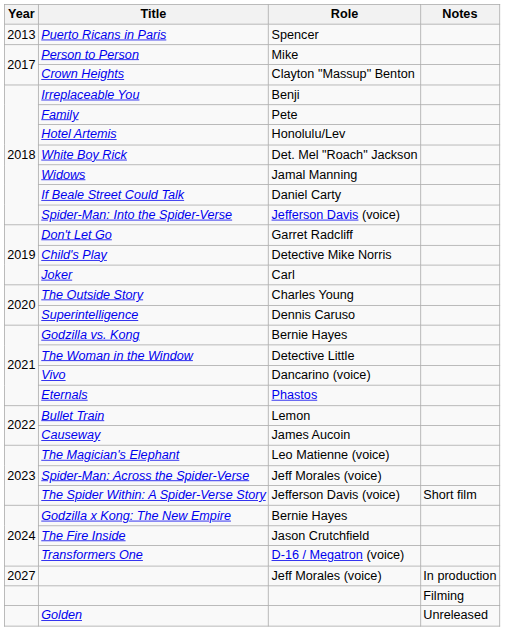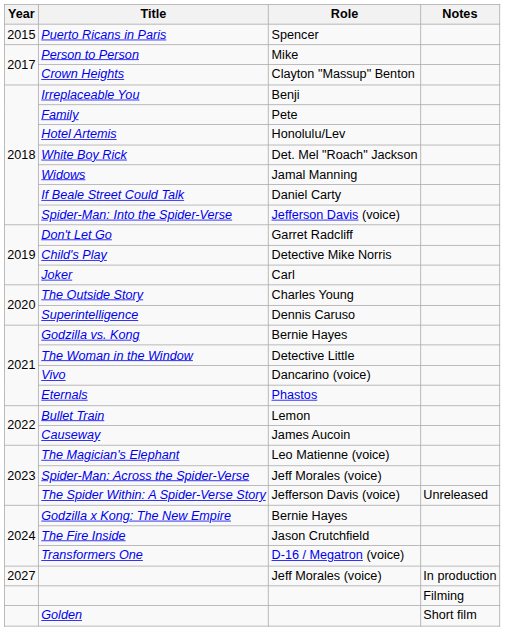 <table class="wikitable plainrowheaders sortable">
 <tr>
 <th scope="col">Year</th>
 <th scope="col">Title</th>
 <th scope="col" class="unsortable">Role</th>
 <th scope="col" class="unsortable">Notes</th>
 </tr>
 <tr>
-<td>2013</td>
+<td>2015</td>
 <td scope="row"><em><a href='#'>Puerto Ricans in Paris</a></em></td>
 <td>Spencer</td>
 <td></td>
 </tr>
 <tr>
 <td rowspan="2">2017</td>
 <td scope="row"><em><a href='#'>Person to Person</a></em></td>
 <td>Mike</td>
 <td></td>
 </tr>
 <tr>
 <td scope="row"><em><a href='#'>Crown Heights</a></em></td>
 <td>Clayton "Massup" Benton</td>
 <td></td>
 </tr>
 <tr>
 <td rowspan="7">2018</td>
 <td scope="row"><em><a href='#'>Irreplaceable You</a></em></td>
 <td>Benji</td>
 <td></td>
 </tr>
 <tr>
 <td scope="row"><em><a href='#'>Family</a></em></td>
 <td>Pete</td>
 <td></td>
 </tr>
 <tr>
 <td scope="row"><em><a href='#'>Hotel Artemis</a></em></td>
 <td>Honolulu/Lev</td>
 <td></td>
 </tr>
 <tr>
 <td scope="row"><em><a href='#'>White Boy Rick</a></em></td>
 <td>Det. Mel "Roach" Jackson</td>
 <td></td>
 </tr>
 <tr>
 <td scope="row"><em><a href='#'>Widows</a></em></td>
 <td>Jamal Manning</td>
 <td></td>
 </tr>
 <tr>
 <td scope="row"><em><a href='#'>If Beale Street Could Talk</a></em></td>
 <td>Daniel Carty</td>
 <td></td>
 </tr>
 <tr>
 <td scope="row"><em><a href='#'>Spider-Man: Into the Spider-Verse</a></em></td>
 <td><a href='#'>Jefferson Davis</a> (voice)</td>
 <td></td>
 </tr>
 <tr>
 <td rowspan="3">2019</td>
 <td scope="row"><em><a href='#'>Don't Let Go</a></em></td>
 <td>Garret Radcliff</td>
 <td></td>
 </tr>
 <tr>
 <td scope="row"><em><a href='#'>Child's Play</a></em></td>
 <td>Detective Mike Norris</td>
 <td></td>
 </tr>
 <tr>
 <td scope="row"><em><a href='#'>Joker</a></em></td>
 <td>Carl</td>
 <td></td>
 </tr>
 <tr>
 <td rowspan=2>2020</td>
 <td scope="row"><em><a href='#'>The Outside Story</a></em></td>
 <td>Charles Young</td>
 <td></td>
 </tr>
 <tr>
 <td scope="row"><em><a href='#'>Superintelligence</a></em></td>
 <td>Dennis Caruso</td>
 <td></td>
 </tr>
 <tr>
 <td rowspan="4">2021</td>
 <td scope="row"><em><a href='#'>Godzilla vs. Kong</a></em></td>
 <td>Bernie Hayes</td>
 <td></td>
 </tr>
 <tr>
 <td scope="row"><em><a href='#'>The Woman in the Window</a></em></td>
 <td>Detective Little</td>
 <td></td>
 </tr>
 <tr>
 <td scope="row"><em><a href='#'>Vivo</a></em></td>
 <td>Dancarino (voice)</td>
 <td></td>
 </tr>
 <tr>
 <td scope="row"><em><a href='#'>Eternals</a></em></td>
 <td><a href='#'>Phastos</a></td>
 <td></td>
 </tr>
 <tr>
 <td rowspan="2">2022</td>
 <td scope="row"><em><a href='#'>Bullet Train</a></em></td>
 <td>Lemon</td>
 <td></td>
 </tr>
 <tr>
 <td scope="row"><em><a href='#'>Causeway</a></em></td>
 <td>James Aucoin</td>
 <td></td>
 </tr>
 <tr>
 <td rowspan="3">2023</td>
 <td scope="row"><em><a href='#'>The Magician's Elephant</a></em></td>
 <td>Leo Matienne (voice)</td>
 <td></td>
 </tr>
 <tr>
 <td scope="row"><em><a href='#'>Spider-Man: Across the Spider-Verse</a></em></td>
 <td>Jeff Morales (voice)</td>
 <td></td>
 </tr>
 <tr>
 <td scope="row"><em><a href='#'>The Spider Within: A Spider-Verse Story</a></em></td>
 <td>Jefferson Davis (voice)</td>
-<td>Short film</td>
+<td>Unreleased</td>
 </tr>
 <tr>
 <td rowspan="3">2024</td>
 <td scope="row"><em><a href='#'>Godzilla x Kong: The New Empire</a></em></td>
 <td>Bernie Hayes</td>
 <td></td>
 </tr>
 <tr>
 <td scope="row"><em><a href='#'>The Fire Inside</a></em></td>
 <td>Jason Crutchfield</td>
 <td></td>
 </tr>
 <tr>
 <td scope="row"><em><a href='#'>Transformers One</a></em></td>
 <td><a href='#'>D-16 / Megatron</a> (voice)</td>
 <td></td>
 </tr>
 <tr>
 <td>2027</td>
 <td></td>
 <td>Jeff Morales (voice)</td>
 <td>In production</td>
 </tr>
 <tr>
 <td></td>
 <td></td>
 <td></td>
 <td>Filming</td>
 </tr>
 <tr>
 <td></td>
 <td><em><a href='#'>Golden</a></em></td>
 <td></td>
-<td>Unreleased</td>
+<td>Short film</td>
 </tr>
 </table>
